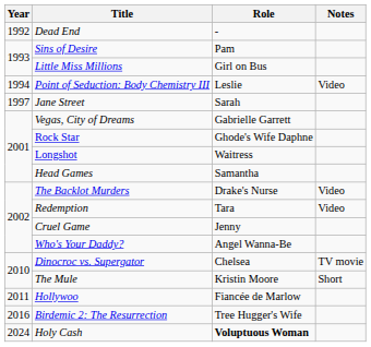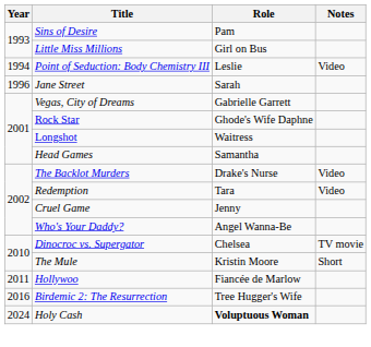 <table class="wikitable plainrowheaders sortable" style="margin-right: 0;">
 <tr>
 <th>Year</th>
 <th>Title</th>
 <th>Role</th>
 <th>Notes</th>
-</tr>
-<tr>
-<td>1992</td>
-<td><em>Dead End</em></td>
-<td>-</td>
-<td></td>
 </tr>
 <tr>
 <td rowspan=2>1993</td>
 <td><em><a href='#'>Sins of Desire</a></em></td>
 <td>Pam</td>
 <td></td>
 </tr>
 <tr>
 <td><em><a href='#'>Little Miss Millions</a></em></td>
 <td>Girl on Bus</td>
 <td></td>
 </tr>
 <tr>
 <td>1994</td>
 <td><em><a href='#'>Point of Seduction: Body Chemistry III</a></em></td>
 <td>Leslie</td>
 <td>Video</td>
 </tr>
 <tr>
-<td>1997</td>
+<td>1996</td>
 <td><em>Jane Street</em></td>
 <td>Sarah</td>
 <td></td>
 </tr>
 <tr>
 <td rowspan=4>2001</td>
 <td><em>Vegas, City of Dreams</em></td>
 <td>Gabrielle Garrett</td>
 <td></td>
 </tr>
 <tr>
 <td><em><a href='#'></em>Rock Star<em></a></em></td>
 <td>Ghode's Wife Daphne</td>
 <td></td>
 </tr>
 <tr>
 <td><em><a href='#'></em>Longshot<em></a></em></td>
 <td>Waitress</td>
 <td></td>
 </tr>
 <tr>
 <td><em>Head Games</em></td>
 <td>Samantha</td>
 <td></td>
 </tr>
 <tr>
 <td rowspan=4>2002</td>
 <td><em><a href='#'>The Backlot Murders</a></em></td>
 <td>Drake's Nurse</td>
 <td>Video</td>
 </tr>
 <tr>
 <td><em>Redemption</em></td>
 <td>Tara</td>
 <td>Video</td>
 </tr>
 <tr>
 <td><em>Cruel Game</em></td>
 <td>Jenny</td>
 <td></td>
 </tr>
 <tr>
 <td><em><a href='#'>Who's Your Daddy?</a></em></td>
 <td>Angel Wanna-Be</td>
 <td></td>
 </tr>
 <tr>
 <td rowspan=2>2010</td>
 <td><em><a href='#'>Dinocroc vs. Supergator</a></em></td>
 <td>Chelsea</td>
 <td>TV movie</td>
 </tr>
 <tr>
 <td><em>The Mule</em></td>
 <td>Kristin Moore</td>
 <td>Short</td>
 </tr>
 <tr>
 <td>2011</td>
 <td><em><a href='#'>Hollywoo</a></em></td>
 <td>Fiancée de Marlow</td>
 <td></td>
 </tr>
 <tr>
 <td>2016</td>
 <td><em><a href='#'>Birdemic 2: The Resurrection</a></em></td>
 <td>Tree Hugger's Wife</td>
 <td></td>
 </tr>
 <tr>
 <td>2024</td>
 <td><em>Holy Cash</em></td>
 <td><strong>Voluptuous Woman</strong></td>
 <td></td>
 </tr>
 </table>
